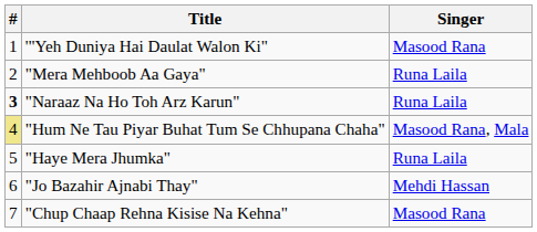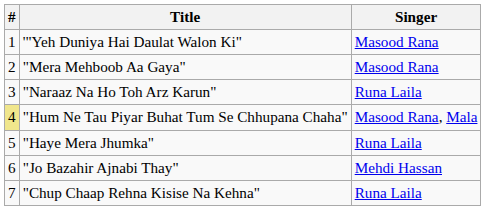 <table class="wikitable" style="font-size:95%;">
 <tr>
 <th>#</th>
 <th>Title</th>
 <th>Singer</th>
 </tr>
 <tr>
 <td>1</td>
 <td>'"Yeh Duniya Hai Daulat Walon Ki"</td>
 <td><a href='#'>Masood Rana</a></td>
 </tr>
 <tr>
 <td>2</td>
 <td>"Mera Mehboob Aa Gaya"</td>
-<td><a href='#'>Runa Laila</a></td>
+<td><a href='#'>Masood Rana</a></td>
 </tr>
 <tr>
-<td><strong>3</strong></td>
+<td>3</td>
 <td>"Naraaz Na Ho Toh Arz Karun"</td>
 <td><a href='#'>Runa Laila</a></td>
 </tr>
 <tr>
 <td style="background: khaki;">4</td>
 <td>"Hum Ne Tau Piyar Buhat Tum Se Chhupana Chaha"</td>
 <td><a href='#'>Masood Rana</a>, <a href='#'>Mala</a></td>
 </tr>
 <tr>
 <td>5</td>
 <td>"Haye Mera Jhumka"</td>
 <td><a href='#'>Runa Laila</a></td>
 </tr>
 <tr>
 <td>6</td>
 <td>"Jo Bazahir Ajnabi Thay"</td>
 <td><a href='#'>Mehdi Hassan</a></td>
 </tr>
 <tr>
 <td>7</td>
 <td>"Chup Chaap Rehna Kisise Na Kehna"</td>
-<td><a href='#'>Masood Rana</a></td>
+<td><a href='#'>Runa Laila</a></td>
 </tr>
 </table>
